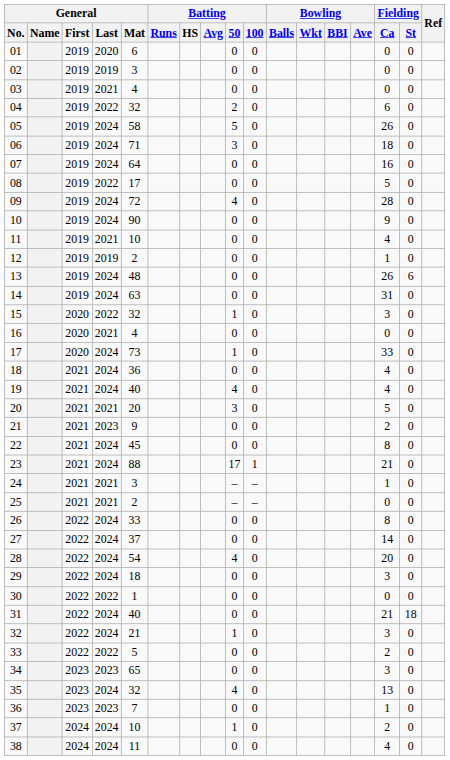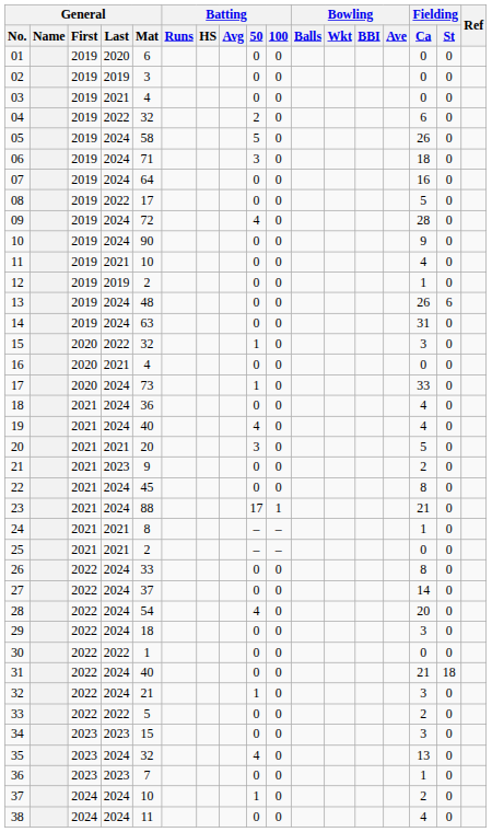 <table class="wikitable plainrowheaders sortable">
 <tr align="center">
 <th scope="col" colspan=5 class="unsortable">General</th>
 <th scope="col" colspan=5 class="unsortable"><a href='#'>Batting</a></th>
 <th scope="col" colspan=4 class="unsortable"><a href='#'>Bowling</a></th>
 <th scope="col" colspan=2 class="unsortable"><a href='#'>Fielding</a></th>
 <th scope="col" rowspan=2 class="unsortable">Ref</th>
 </tr>
 <tr align="center">
 <th scope="col">No.</th>
 <th scope="col">Name</th>
 <th scope="col">First</th>
 <th scope="col">Last</th>
 <th scope="col">Mat</th>
 <th scope="col"><a href='#'>Runs</a></th>
 <th scope="col">HS</th>
 <th scope="col"><a href='#'>Avg</a></th>
 <th scope="col"><a href='#'>50</a></th>
 <th scope="col"><a href='#'>100</a></th>
 <th scope="col"><a href='#'>Balls</a></th>
 <th scope="col"><a href='#'>Wkt</a></th>
 <th scope="col"><a href='#'>BBI</a></th>
 <th scope="col"><a href='#'>Ave</a></th>
 <th scope="col"><a href='#'>Ca</a></th>
 <th scope="col"><a href='#'>St</a></th>
 </tr>
 <tr align="center">
 <td><span>0</span>1</td>
 <th scope="row" align="left"></th>
 <td>2019</td>
 <td>2020</td>
 <td>6</td>
 <td></td>
 <td></td>
 <td></td>
 <td>0</td>
 <td>0</td>
 <td></td>
 <td></td>
 <td></td>
 <td></td>
 <td>0</td>
 <td>0</td>
 <td></td>
 </tr>
 <tr align="center">
 <td><span>0</span>2</td>
 <th scope="row" align="left"></th>
 <td>2019</td>
 <td>2019</td>
 <td>3</td>
 <td></td>
 <td></td>
 <td></td>
 <td>0</td>
 <td>0</td>
 <td></td>
 <td></td>
 <td></td>
 <td></td>
 <td>0</td>
 <td>0</td>
 <td></td>
 </tr>
 <tr align="center">
 <td><span>0</span>3</td>
 <th scope="row" align="left"></th>
 <td>2019</td>
 <td>2021</td>
 <td>4</td>
 <td></td>
 <td></td>
 <td></td>
 <td>0</td>
 <td>0</td>
 <td></td>
 <td></td>
 <td></td>
 <td></td>
 <td>0</td>
 <td>0</td>
 <td></td>
 </tr>
 <tr align="center">
 <td><span>0</span>4</td>
 <th scope="row" align="left"></th>
 <td>2019</td>
 <td>2022</td>
 <td>32</td>
 <td></td>
 <td></td>
 <td></td>
 <td>2</td>
 <td>0</td>
 <td></td>
 <td></td>
 <td></td>
 <td></td>
 <td>6</td>
 <td>0</td>
 <td></td>
 </tr>
 <tr align="center">
 <td><span>0</span>5</td>
 <th scope="row" align="left"></th>
 <td>2019</td>
 <td>2024</td>
 <td>58</td>
 <td></td>
 <td></td>
 <td></td>
 <td>5</td>
 <td>0</td>
 <td></td>
 <td></td>
 <td></td>
 <td></td>
 <td>26</td>
 <td>0</td>
 <td></td>
 </tr>
 <tr align="center">
 <td><span>0</span>6</td>
 <th scope="row" align="left"></th>
 <td>2019</td>
 <td>2024</td>
 <td>71</td>
 <td></td>
 <td></td>
 <td></td>
 <td>3</td>
 <td>0</td>
 <td></td>
 <td></td>
 <td></td>
 <td></td>
 <td>18</td>
 <td>0</td>
 <td></td>
 </tr>
 <tr align="center">
 <td><span>0</span>7</td>
 <th scope="row" align="left"></th>
 <td>2019</td>
 <td>2024</td>
 <td>64</td>
 <td></td>
 <td></td>
 <td></td>
 <td>0</td>
 <td>0</td>
 <td></td>
 <td></td>
 <td></td>
 <td></td>
 <td>16</td>
 <td>0</td>
 <td></td>
 </tr>
 <tr align="center">
 <td><span>0</span>8</td>
 <th scope="row" align="left"></th>
 <td>2019</td>
 <td>2022</td>
 <td>17</td>
 <td></td>
 <td></td>
 <td></td>
 <td>0</td>
 <td>0</td>
 <td></td>
 <td></td>
 <td></td>
 <td></td>
 <td>5</td>
 <td>0</td>
 <td></td>
 </tr>
 <tr align="center">
 <td><span>0</span>9</td>
 <th scope="row" align="left"></th>
 <td>2019</td>
 <td>2024</td>
 <td>72</td>
 <td></td>
 <td></td>
 <td></td>
 <td>4</td>
 <td>0</td>
 <td></td>
 <td></td>
 <td></td>
 <td></td>
 <td>28</td>
 <td>0</td>
 <td></td>
 </tr>
 <tr align="center">
 <td>10</td>
 <th scope="row" align="left"></th>
 <td>2019</td>
 <td>2024</td>
 <td>90</td>
 <td></td>
 <td></td>
 <td></td>
 <td>0</td>
 <td>0</td>
 <td></td>
 <td></td>
 <td></td>
 <td></td>
 <td>9</td>
 <td>0</td>
 <td></td>
 </tr>
 <tr align="center">
 <td>11</td>
 <th scope="row" align="left"></th>
 <td>2019</td>
 <td>2021</td>
 <td>10</td>
 <td></td>
 <td></td>
 <td></td>
 <td>0</td>
 <td>0</td>
 <td></td>
 <td></td>
 <td></td>
 <td></td>
 <td>4</td>
 <td>0</td>
 <td></td>
 </tr>
 <tr align="center">
 <td>12</td>
 <th scope="row" align="left"></th>
 <td>2019</td>
 <td>2019</td>
 <td>2</td>
 <td></td>
 <td></td>
 <td></td>
 <td>0</td>
 <td>0</td>
 <td></td>
 <td></td>
 <td></td>
 <td></td>
 <td>1</td>
 <td>0</td>
 <td></td>
 </tr>
 <tr align="center">
 <td>13</td>
 <th scope="row" align="left"></th>
 <td>2019</td>
 <td>2024</td>
 <td>48</td>
 <td></td>
 <td></td>
 <td></td>
 <td>0</td>
 <td>0</td>
 <td></td>
 <td></td>
 <td></td>
 <td></td>
 <td>26</td>
 <td>6</td>
 <td></td>
 </tr>
 <tr align="center">
 <td>14</td>
 <th scope="row" align="left"></th>
 <td>2019</td>
 <td>2024</td>
 <td>63</td>
 <td></td>
 <td></td>
 <td></td>
 <td>0</td>
 <td>0</td>
 <td></td>
 <td></td>
 <td></td>
 <td></td>
 <td>31</td>
 <td>0</td>
 <td></td>
 </tr>
 <tr align="center">
 <td>15</td>
 <th scope="row" align="left"></th>
 <td>2020</td>
 <td>2022</td>
 <td>32</td>
 <td></td>
 <td></td>
 <td></td>
 <td>1</td>
 <td>0</td>
 <td></td>
 <td></td>
 <td></td>
 <td></td>
 <td>3</td>
 <td>0</td>
 <td></td>
 </tr>
 <tr align="center">
 <td>16</td>
 <th scope="row" align="left"></th>
 <td>2020</td>
 <td>2021</td>
 <td>4</td>
 <td></td>
 <td></td>
 <td></td>
 <td>0</td>
 <td>0</td>
 <td></td>
 <td></td>
 <td></td>
 <td></td>
 <td>0</td>
 <td>0</td>
 <td></td>
 </tr>
 <tr align="center">
 <td>17</td>
 <th scope="row" align="left"></th>
 <td>2020</td>
 <td>2024</td>
 <td>73</td>
 <td></td>
 <td></td>
 <td></td>
 <td>1</td>
 <td>0</td>
 <td></td>
 <td></td>
 <td></td>
 <td></td>
 <td>33</td>
 <td>0</td>
 <td></td>
 </tr>
 <tr align="center">
 <td>18</td>
 <th scope="row" align="left"></th>
 <td>2021</td>
 <td>2024</td>
 <td>36</td>
 <td></td>
 <td></td>
 <td></td>
 <td>0</td>
 <td>0</td>
 <td></td>
 <td></td>
 <td></td>
 <td></td>
 <td>4</td>
 <td>0</td>
 <td></td>
 </tr>
 <tr align="center">
 <td>19</td>
 <th scope="row" align="left"></th>
 <td>2021</td>
 <td>2024</td>
 <td>40</td>
 <td></td>
 <td></td>
 <td></td>
 <td>4</td>
 <td>0</td>
 <td></td>
 <td></td>
 <td></td>
 <td></td>
 <td>4</td>
 <td>0</td>
 <td></td>
 </tr>
 <tr align="center">
 <td>20</td>
 <th scope="row" align="left"></th>
 <td>2021</td>
 <td>2021</td>
 <td>20</td>
 <td></td>
 <td></td>
 <td></td>
 <td>3</td>
 <td>0</td>
 <td></td>
 <td></td>
 <td></td>
 <td></td>
 <td>5</td>
 <td>0</td>
 <td></td>
 </tr>
 <tr align="center">
 <td>21</td>
 <th scope="row" align="left"></th>
 <td>2021</td>
 <td>2023</td>
 <td>9</td>
 <td></td>
 <td></td>
 <td></td>
 <td>0</td>
 <td>0</td>
 <td></td>
 <td></td>
 <td></td>
 <td></td>
 <td>2</td>
 <td>0</td>
 <td></td>
 </tr>
 <tr align="center">
 <td>22</td>
 <th scope="row" align="left"></th>
 <td>2021</td>
 <td>2024</td>
 <td>45</td>
 <td></td>
 <td></td>
 <td></td>
 <td>0</td>
 <td>0</td>
 <td></td>
 <td></td>
 <td></td>
 <td></td>
 <td>8</td>
 <td>0</td>
 <td></td>
 </tr>
 <tr align="center">
 <td>23</td>
 <th scope="row" align="left"></th>
 <td>2021</td>
 <td>2024</td>
 <td>88</td>
 <td></td>
 <td></td>
 <td></td>
 <td>17</td>
 <td>1</td>
 <td></td>
 <td></td>
 <td></td>
 <td></td>
 <td>21</td>
 <td>0</td>
 <td></td>
 </tr>
 <tr align="center">
 <td>24</td>
 <th scope="row" align="left"></th>
 <td>2021</td>
 <td>2021</td>
-<td>3</td>
+<td>8</td>
 <td></td>
 <td></td>
 <td></td>
 <td>–</td>
 <td>–</td>
 <td></td>
 <td></td>
 <td></td>
 <td></td>
 <td>1</td>
 <td>0</td>
 <td></td>
 </tr>
 <tr align="center">
 <td>25</td>
 <th scope="row" align="left"></th>
 <td>2021</td>
 <td>2021</td>
 <td>2</td>
 <td></td>
 <td></td>
 <td></td>
 <td>–</td>
 <td>–</td>
 <td></td>
 <td></td>
 <td></td>
 <td></td>
 <td>0</td>
 <td>0</td>
 <td></td>
 </tr>
 <tr align="center">
 <td>26</td>
 <th scope="row" align="left"></th>
 <td>2022</td>
 <td>2024</td>
 <td>33</td>
 <td></td>
 <td></td>
 <td></td>
 <td>0</td>
 <td>0</td>
 <td></td>
 <td></td>
 <td></td>
 <td></td>
 <td>8</td>
 <td>0</td>
 <td></td>
 </tr>
 <tr align="center">
 <td>27</td>
 <th scope="row" align="left"></th>
 <td>2022</td>
 <td>2024</td>
 <td>37</td>
 <td></td>
 <td></td>
 <td></td>
 <td>0</td>
 <td>0</td>
 <td></td>
 <td></td>
 <td></td>
 <td></td>
 <td>14</td>
 <td>0</td>
 <td></td>
 </tr>
 <tr align="center">
 <td>28</td>
 <th scope="row" align="left"></th>
 <td>2022</td>
 <td>2024</td>
 <td>54</td>
 <td></td>
 <td></td>
 <td></td>
 <td>4</td>
 <td>0</td>
 <td></td>
 <td></td>
 <td></td>
 <td></td>
 <td>20</td>
 <td>0</td>
 <td></td>
 </tr>
 <tr align="center">
 <td>29</td>
 <th scope="row" align="left"></th>
 <td>2022</td>
 <td>2024</td>
 <td>18</td>
 <td></td>
 <td></td>
 <td></td>
 <td>0</td>
 <td>0</td>
 <td></td>
 <td></td>
 <td></td>
 <td></td>
 <td>3</td>
 <td>0</td>
 <td></td>
 </tr>
 <tr align="center">
 <td>30</td>
 <th scope="row" align="left"></th>
 <td>2022</td>
 <td>2022</td>
 <td>1</td>
 <td></td>
 <td></td>
 <td></td>
 <td>0</td>
 <td>0</td>
 <td></td>
 <td></td>
 <td></td>
 <td></td>
 <td>0</td>
 <td>0</td>
 <td></td>
 </tr>
 <tr align="center">
 <td>31</td>
 <th scope="row" align="left"></th>
 <td>2022</td>
 <td>2024</td>
 <td>40</td>
 <td></td>
 <td></td>
 <td></td>
 <td>0</td>
 <td>0</td>
 <td></td>
 <td></td>
 <td></td>
 <td></td>
 <td>21</td>
 <td>18</td>
 <td></td>
 </tr>
 <tr align="center">
 <td>32</td>
 <th scope="row" align="left"></th>
 <td>2022</td>
 <td>2024</td>
 <td>21</td>
 <td></td>
 <td></td>
 <td></td>
 <td>1</td>
 <td>0</td>
 <td></td>
 <td></td>
 <td></td>
 <td></td>
 <td>3</td>
 <td>0</td>
 <td></td>
 </tr>
 <tr align="center">
 <td>33</td>
 <th scope="row" align="left"></th>
 <td>2022</td>
 <td>2022</td>
 <td>5</td>
 <td></td>
 <td></td>
 <td></td>
 <td>0</td>
 <td>0</td>
 <td></td>
 <td></td>
 <td></td>
 <td></td>
 <td>2</td>
 <td>0</td>
 <td></td>
 </tr>
 <tr align="center">
 <td>34</td>
 <th scope="row" align="left"></th>
 <td>2023</td>
 <td>2023</td>
-<td>65</td>
+<td>15</td>
 <td></td>
 <td></td>
 <td></td>
 <td>0</td>
 <td>0</td>
 <td></td>
 <td></td>
 <td></td>
 <td></td>
 <td>3</td>
 <td>0</td>
 <td></td>
 </tr>
 <tr align="center">
 <td>35</td>
 <th scope="row" align="left"></th>
 <td>2023</td>
 <td>2024</td>
 <td>32</td>
 <td></td>
 <td></td>
 <td></td>
 <td>4</td>
 <td>0</td>
 <td></td>
 <td></td>
 <td></td>
 <td></td>
 <td>13</td>
 <td>0</td>
 <td></td>
 </tr>
 <tr align="center">
 <td>36</td>
 <th scope="row" align="left"></th>
 <td>2023</td>
 <td>2023</td>
 <td>7</td>
 <td></td>
 <td></td>
 <td></td>
 <td>0</td>
 <td>0</td>
 <td></td>
 <td></td>
 <td></td>
 <td></td>
 <td>1</td>
 <td>0</td>
 <td></td>
 </tr>
 <tr align="center">
 <td>37</td>
 <th scope="row" align="left"></th>
 <td>2024</td>
 <td>2024</td>
 <td>10</td>
 <td></td>
 <td></td>
 <td></td>
 <td>1</td>
 <td>0</td>
 <td></td>
 <td></td>
 <td></td>
 <td></td>
 <td>2</td>
 <td>0</td>
 <td></td>
 </tr>
 <tr align="center">
 <td>38</td>
 <th scope="row" align="left"></th>
 <td>2024</td>
 <td>2024</td>
 <td>11</td>
 <td></td>
 <td></td>
 <td></td>
 <td>0</td>
 <td>0</td>
 <td></td>
 <td></td>
 <td></td>
 <td></td>
 <td>4</td>
 <td>0</td>
 <td></td>
 </tr>
 </table>
